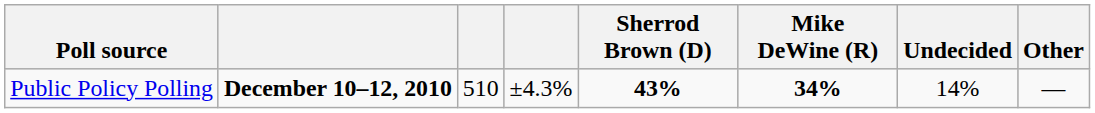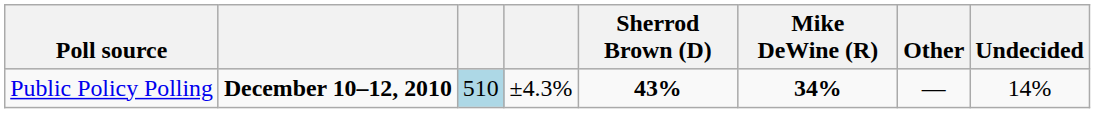 <table class="wikitable" style="text-align:center">
 <tr valign= bottom>
 <th>Poll source</th>
 <th></th>
 <th></th>
 <th></th>
 <th style="width:100px;">Sherrod<br>Brown (D)</th>
 <th style="width:100px;">Mike<br>DeWine (R)</th>
+<th>Other</th>
 <th>Undecided</th>
-<th>Other</th>
 </tr>
 <tr>
 <td align=left><a href='#'>Public Policy Polling</a></td>
 <td><strong>December 10–12, 2010</strong></td>
-<td>510</td>
+<td style="background: lightblue;">510</td>
 <td>±4.3%</td>
 <td><strong>43%</strong></td>
 <td><strong>34%</strong></td>
+<td>—</td>
 <td>14%</td>
-<td>—</td>
 </tr>
 </table>
